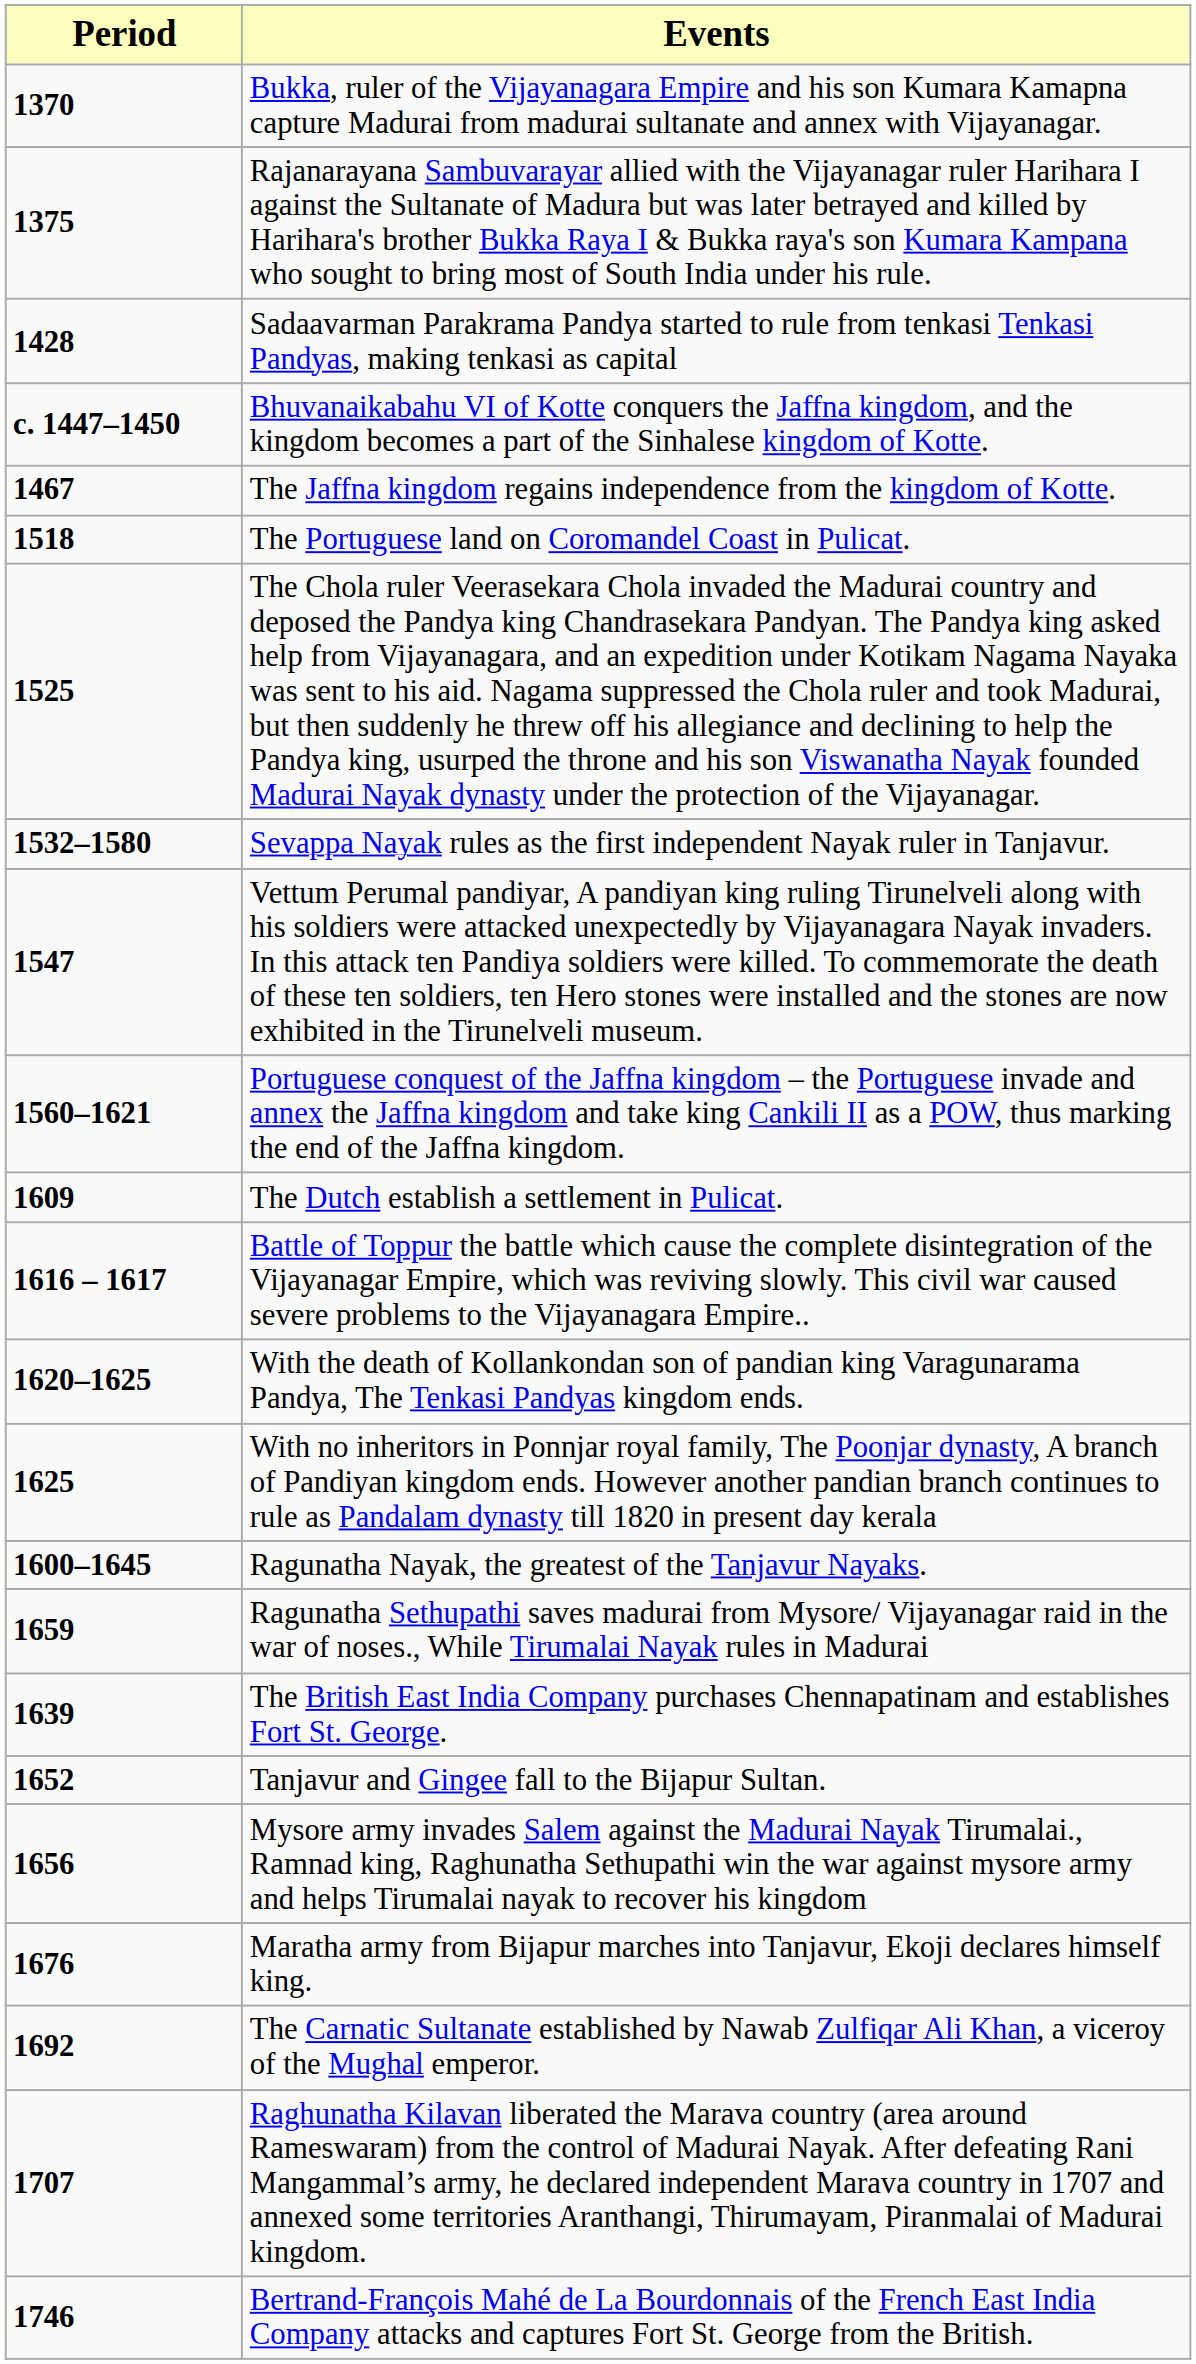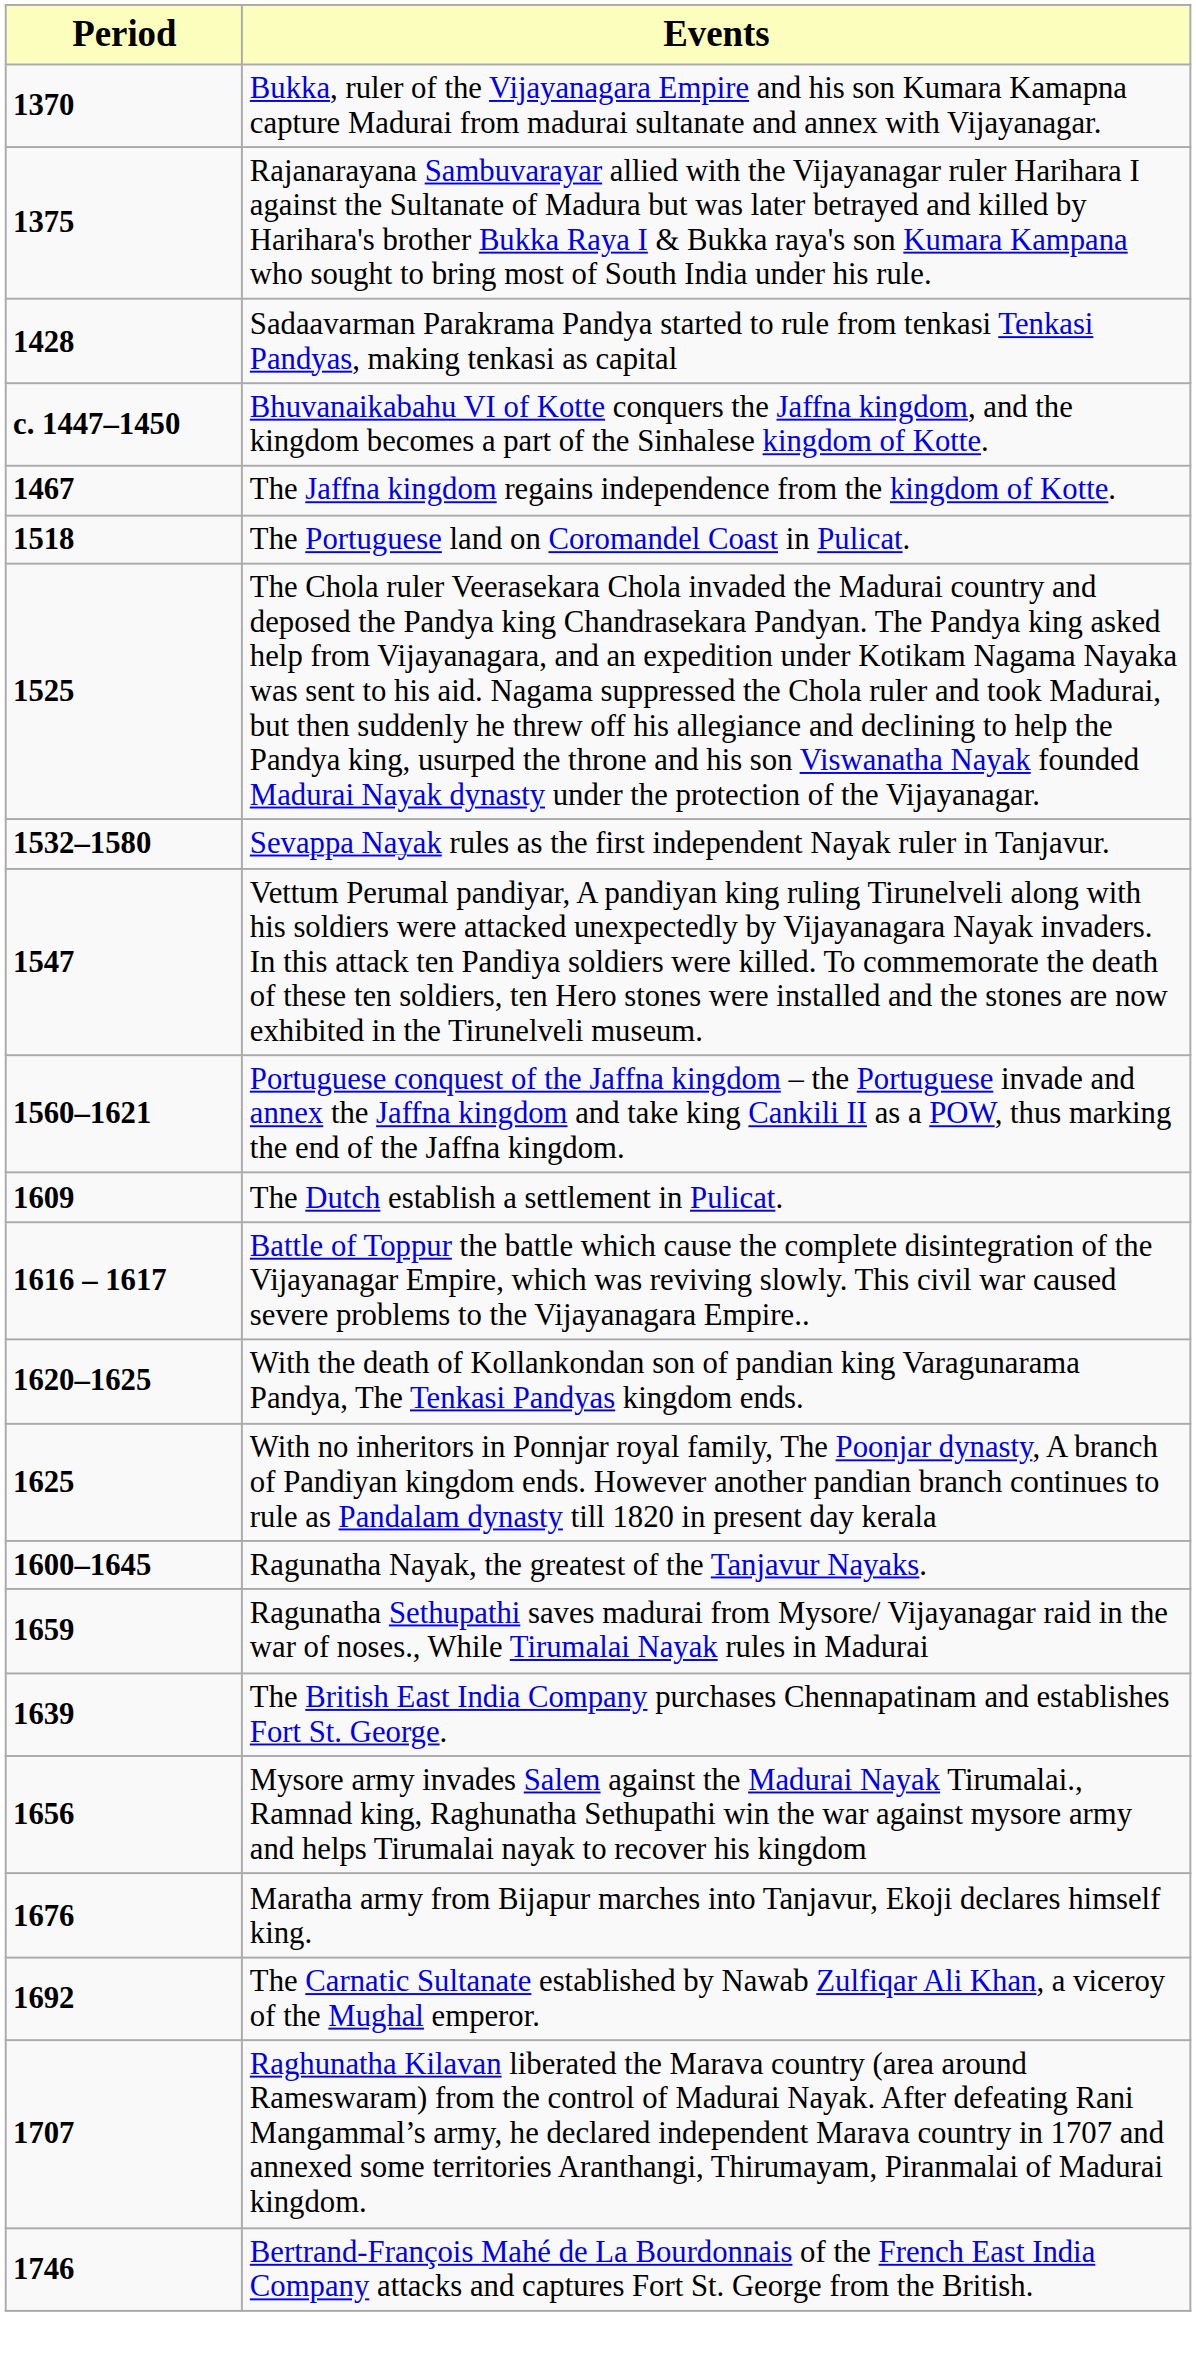 <table class="wikitable" style="text-align:left; margin: auto; width:99%">
 <tr>
 <th scope="row" style="width: 20%; text-align:center; font-size:120%; background:#fcfebe; color:#000000;">Period</th>
 <th scope="row" style="text-align:center; font-size:120%; background:#fcfebe; color:#000000;">Events</th>
 </tr>
 <tr>
 <td><strong>1370</strong></td>
 <td><a href='#'>Bukka</a>, ruler of the <a href='#'>Vijayanagara Empire</a> and his son Kumara Kamapna capture Madurai from madurai sultanate and annex with Vijayanagar.</td>
 </tr>
 <tr>
 <td><strong>1375</strong></td>
 <td>Rajanarayana <a href='#'>Sambuvarayar</a> allied with the Vijayanagar ruler Harihara I against the Sultanate of Madura but was later betrayed and killed by Harihara's brother <a href='#'>Bukka Raya I</a> & Bukka raya's son <a href='#'>Kumara Kampana</a> who sought to bring most of South India under his rule.</td>
 </tr>
 <tr>
 <td><strong>1428</strong></td>
 <td>Sadaavarman Parakrama Pandya started to rule from tenkasi <a href='#'>Tenkasi Pandyas</a>, making tenkasi as capital</td>
 </tr>
 <tr>
 <td><strong>c. 1447–1450</strong></td>
 <td><a href='#'>Bhuvanaikabahu VI of Kotte</a> conquers the <a href='#'>Jaffna kingdom</a>, and the kingdom becomes a part of the Sinhalese <a href='#'>kingdom of Kotte</a>.</td>
 </tr>
 <tr>
 <td><strong>1467</strong></td>
 <td>The <a href='#'>Jaffna kingdom</a> regains independence from the <a href='#'>kingdom of Kotte</a>.</td>
 </tr>
 <tr>
 <td><strong>1518</strong></td>
 <td>The <a href='#'>Portuguese</a> land on <a href='#'>Coromandel Coast</a> in <a href='#'>Pulicat</a>.</td>
 </tr>
 <tr>
 <td><strong>1525</strong></td>
 <td>The Chola ruler Veerasekara Chola invaded the Madurai country and deposed the Pandya king Chandrasekara Pandyan. The Pandya king asked help from Vijayanagara, and an expedition under Kotikam Nagama Nayaka was sent to his aid. Nagama suppressed the Chola ruler and took Madurai, but then suddenly he threw off his allegiance and declining to help the Pandya king, usurped the throne and his son <a href='#'>Viswanatha Nayak</a> founded <a href='#'>Madurai Nayak dynasty</a> under the protection of the Vijayanagar.</td>
 </tr>
 <tr>
 <td><strong>1532–1580</strong></td>
 <td><a href='#'>Sevappa Nayak</a> rules as the first independent Nayak ruler in Tanjavur.</td>
 </tr>
 <tr>
 <td><strong>1547</strong></td>
 <td>Vettum Perumal pandiyar, A pandiyan king ruling Tirunelveli along with his soldiers were attacked unexpectedly by Vijayanagara Nayak invaders. In this attack ten Pandiya soldiers were killed. To commemorate the death of these ten soldiers, ten Hero stones were installed and the stones are now exhibited in the Tirunelveli museum.</td>
 </tr>
 <tr>
 <td><strong>1560–1621</strong></td>
 <td><a href='#'>Portuguese conquest of the Jaffna kingdom</a> – the <a href='#'>Portuguese</a> invade and <a href='#'>annex</a> the <a href='#'>Jaffna kingdom</a> and take king <a href='#'>Cankili II</a> as a <a href='#'>POW</a>, thus marking the end of the Jaffna kingdom.</td>
 </tr>
 <tr>
 <td><strong>1609</strong></td>
 <td>The <a href='#'>Dutch</a> establish a settlement in <a href='#'>Pulicat</a>.</td>
 </tr>
 <tr>
 <td><strong>	1616 – 1617</strong></td>
 <td><a href='#'>Battle of Toppur</a> the battle which cause the complete disintegration of the Vijayanagar Empire, which was reviving slowly. This civil war caused severe problems to the Vijayanagara Empire..</td>
 </tr>
 <tr>
 <td><strong>1620–1625</strong></td>
 <td>With the death of Kollankondan son of pandian king Varagunarama Pandya, The <a href='#'>Tenkasi Pandyas</a> kingdom ends.</td>
 </tr>
 <tr>
 <td><strong>1625</strong></td>
 <td>With no inheritors in Ponnjar royal family, The <a href='#'>Poonjar dynasty</a>, A branch of Pandiyan kingdom ends. However another pandian branch continues to rule as <a href='#'>Pandalam dynasty</a> till 1820 in present day kerala</td>
 </tr>
 <tr>
 <td><strong>1600–1645</strong></td>
 <td>Ragunatha Nayak, the greatest of the <a href='#'>Tanjavur Nayaks</a>.</td>
 </tr>
 <tr>
 <td><strong>1659</strong></td>
 <td>Ragunatha <a href='#'>Sethupathi</a> saves madurai from Mysore/ Vijayanagar raid in the war of noses., While <a href='#'>Tirumalai Nayak</a> rules in Madurai</td>
 </tr>
 <tr>
 <td><strong>1639</strong></td>
 <td>The <a href='#'>British East India Company</a> purchases Chennapatinam and establishes <a href='#'>Fort St. George</a>.</td>
 </tr>
 <tr>
-<td><strong>1652</strong></td>
-<td>Tanjavur and <a href='#'>Gingee</a> fall to the Bijapur Sultan.</td>
-</tr>
-<tr>
 <td><strong>1656</strong></td>
 <td>Mysore army invades <a href='#'>Salem</a> against the <a href='#'>Madurai Nayak</a> Tirumalai., Ramnad king,  Raghunatha Sethupathi win the war against mysore army and helps Tirumalai nayak to recover his kingdom</td>
 </tr>
 <tr>
 <td><strong>1676</strong></td>
 <td>Maratha army from Bijapur marches into Tanjavur, Ekoji declares himself king.</td>
 </tr>
 <tr>
 <td><strong>1692</strong></td>
 <td>The <a href='#'>Carnatic Sultanate</a> established by Nawab <a href='#'>Zulfiqar Ali Khan</a>, a viceroy of the <a href='#'>Mughal</a> emperor.</td>
 </tr>
 <tr>
 <td><strong>1707</strong></td>
 <td><a href='#'>Raghunatha Kilavan</a> liberated the Marava country (area around Rameswaram) from the control of Madurai Nayak. After defeating Rani Mangammal’s army, he declared independent Marava country in 1707 and annexed some territories Aranthangi, Thirumayam, Piranmalai of Madurai kingdom.</td>
 </tr>
 <tr>
 <td><strong>1746</strong></td>
 <td><a href='#'>Bertrand-François Mahé de La Bourdonnais</a> of the <a href='#'>French East India Company</a> attacks and captures Fort St. George from the British.</td>
 </tr>
 </table>
